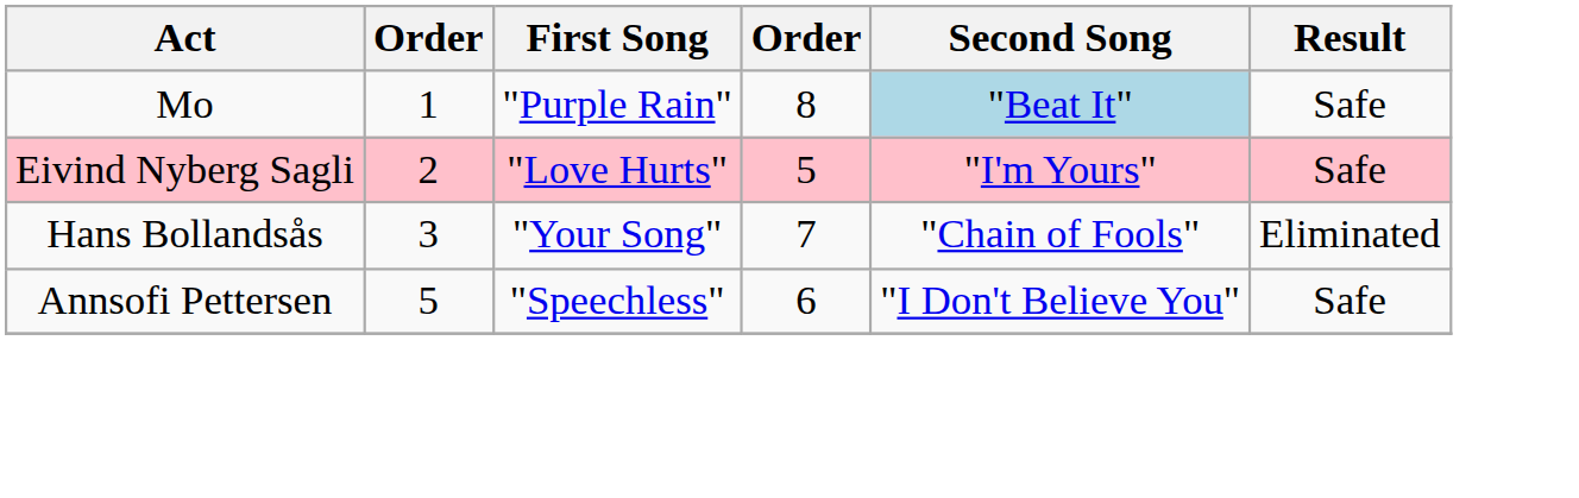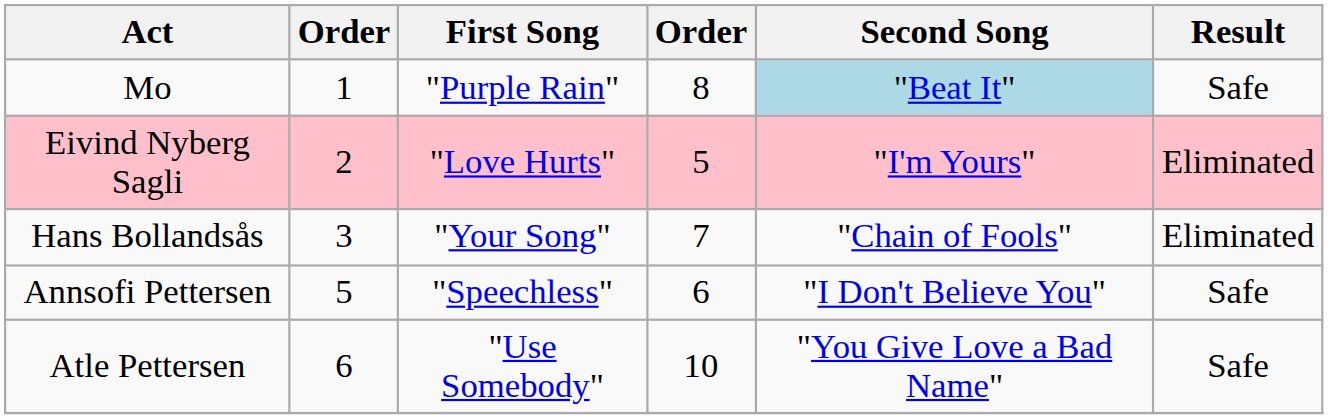 <table class="wikitable plainrowheaders" style="text-align:center;">
 <tr>
 <th scope="col">Act</th>
 <th scope="col">Order</th>
 <th scope="col">First Song</th>
 <th scope="col">Order</th>
 <th scope="col">Second Song</th>
 <th scope="col">Result</th>
 </tr>
 <tr>
 <td>Mo</td>
 <td>1</td>
 <td>"<a href='#'>Purple Rain</a>"</td>
 <td>8</td>
 <td style="background: lightblue;">"<a href='#'>Beat It</a>"</td>
 <td>Safe</td>
 </tr>
 <tr style="background:pink;">
 <td>Eivind Nyberg Sagli</td>
 <td>2</td>
 <td>"<a href='#'>Love Hurts</a>"</td>
 <td>5</td>
 <td>"<a href='#'>I'm Yours</a>"</td>
-<td>Safe</td>
+<td>Eliminated</td>
 </tr>
 <tr>
 <td>Hans Bollandsås</td>
 <td>3</td>
 <td>"<a href='#'>Your Song</a>"</td>
 <td>7</td>
 <td>"<a href='#'>Chain of Fools</a>"</td>
 <td>Eliminated</td>
 </tr>
 <tr>
 <td>Annsofi Pettersen</td>
 <td>5</td>
 <td>"<a href='#'>Speechless</a>"</td>
 <td>6</td>
 <td>"<a href='#'>I Don't Believe You</a>"</td>
 <td>Safe</td>
 </tr>
 <tr>
+<td>Atle Pettersen</td>
+<td>6</td>
+<td>"<a href='#'>Use Somebody</a>"</td>
+<td>10</td>
+<td>"<a href='#'>You Give Love a Bad Name</a>"</td>
+<td>Safe</td>
+</tr>
+<tr>
 </tr>
 </table>
